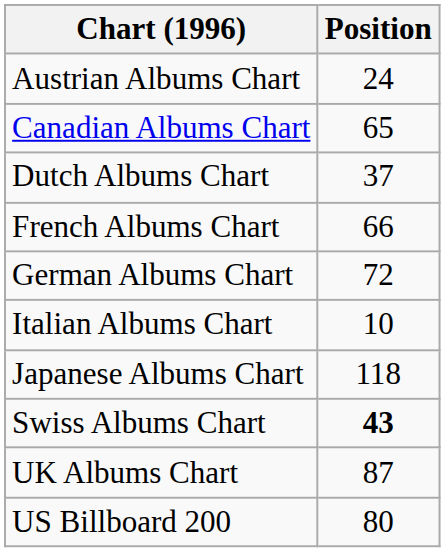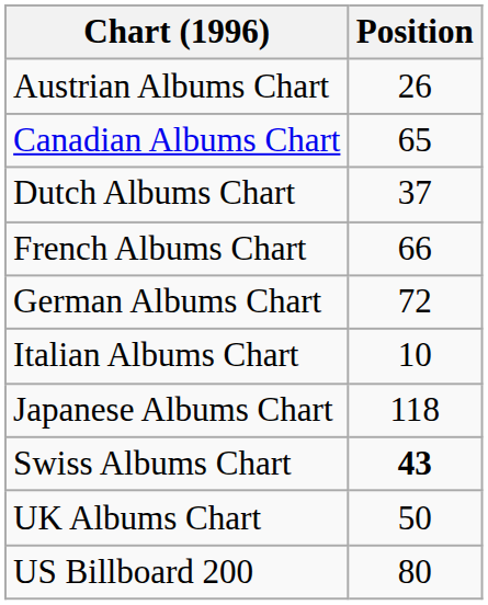 <table class="wikitable sortable" style="text-align:center;">
 <tr>
 <th>Chart (1996)</th>
 <th>Position</th>
 </tr>
 <tr>
 <td align="left">Austrian Albums Chart</td>
-<td>24</td>
+<td>26</td>
 </tr>
 <tr>
 <td align="left"><a href='#'>Canadian Albums Chart</a></td>
 <td>65</td>
 </tr>
 <tr>
 <td align="left">Dutch Albums Chart</td>
 <td>37</td>
 </tr>
 <tr>
 <td align="left">French Albums Chart</td>
 <td>66</td>
 </tr>
 <tr>
 <td align="left">German Albums Chart</td>
 <td align="center">72</td>
 </tr>
 <tr>
 <td align="left">Italian Albums Chart</td>
 <td>10</td>
 </tr>
 <tr>
 <td align="left">Japanese Albums Chart</td>
 <td>118</td>
 </tr>
 <tr>
 <td align="left">Swiss Albums Chart</td>
 <td><strong>43</strong></td>
 </tr>
 <tr>
 <td align="left">UK Albums Chart</td>
-<td>87</td>
+<td>50</td>
 </tr>
 <tr>
 <td align="left">US Billboard 200</td>
 <td>80</td>
 </tr>
 </table>
